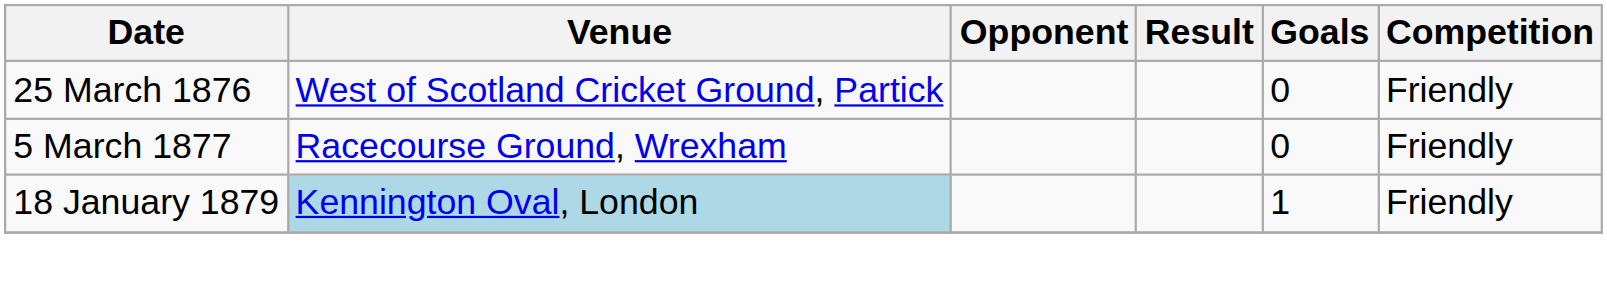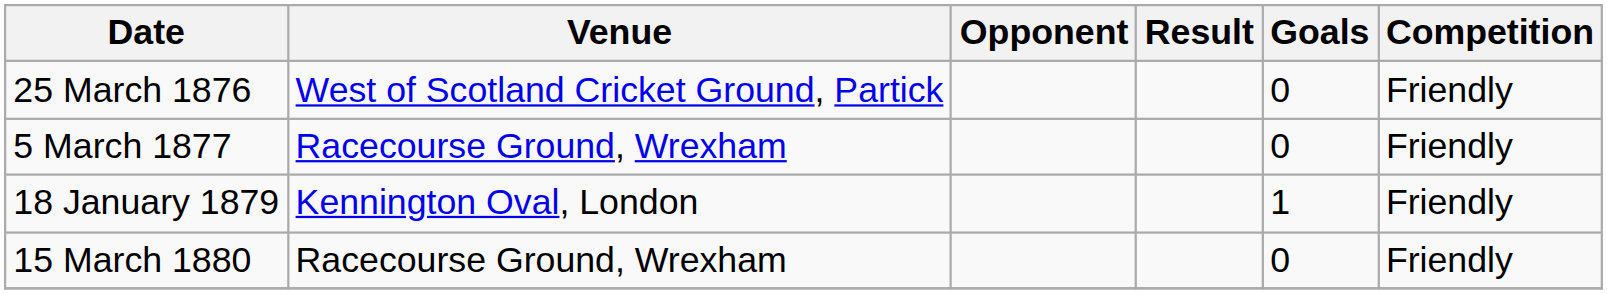 <table class="wikitable">
 <tr>
 <th>Date</th>
 <th>Venue</th>
 <th>Opponent</th>
 <th>Result</th>
 <th>Goals</th>
 <th>Competition</th>
 </tr>
 <tr>
 <td>25 March 1876</td>
 <td><a href='#'>West of Scotland Cricket Ground</a>, <a href='#'>Partick</a></td>
 <td></td>
 <td> </td>
 <td>0</td>
 <td>Friendly</td>
 </tr>
 <tr>
 <td>5 March 1877</td>
 <td><a href='#'>Racecourse Ground</a>, <a href='#'>Wrexham</a></td>
 <td></td>
 <td> </td>
 <td>0</td>
 <td>Friendly</td>
 </tr>
 <tr>
 <td>18 January 1879</td>
-<td style="background: lightblue;"><a href='#'>Kennington Oval</a>, London</td>
+<td><a href='#'>Kennington Oval</a>, London</td>
 <td></td>
 <td></td>
 <td>1</td>
 <td>Friendly</td>
 </tr>
 <tr>
+<td>15 March 1880</td>
+<td>Racecourse Ground, Wrexham</td>
+<td></td>
+<td></td>
+<td>0</td>
+<td>Friendly</td>
+</tr>
+<tr>
 </tr>
 </table>
